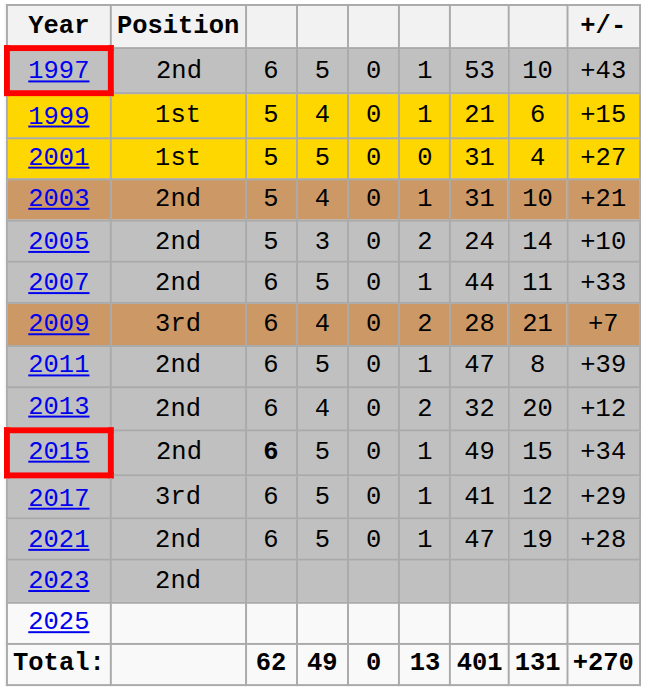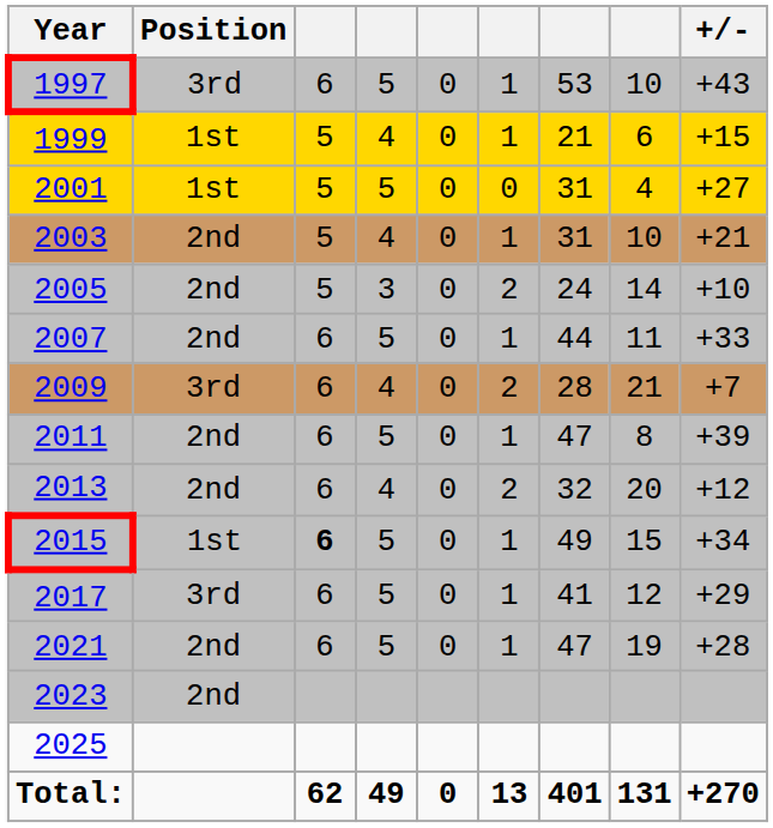 <table class="wikitable" style="text-align: center">
 <tr>
 <th>Year</th>
 <th>Position</th>
 <th width=20></th>
 <th width=20></th>
 <th width=20></th>
 <th width=20></th>
 <th width=20></th>
 <th width=20></th>
 <th width=20>+/-</th>
 </tr>
 <tr bgcolor="silver">
 <td style="border: 3px solid red;"><a href='#'>1997</a> </td>
-<td>2nd</td>
+<td>3rd</td>
 <td>6</td>
 <td>5</td>
 <td>0</td>
 <td>1</td>
 <td>53</td>
 <td>10</td>
 <td>+43</td>
 </tr>
 <tr bgcolor="gold">
 <td><a href='#'>1999</a> </td>
 <td>1st</td>
 <td>5</td>
 <td>4</td>
 <td>0</td>
 <td>1</td>
 <td>21</td>
 <td>6</td>
 <td>+15</td>
 </tr>
 <tr bgcolor="gold">
 <td><a href='#'>2001</a> </td>
 <td>1st</td>
 <td>5</td>
 <td>5</td>
 <td>0</td>
 <td>0</td>
 <td>31</td>
 <td>4</td>
 <td>+27</td>
 </tr>
 <tr bgcolor="#cc9966">
 <td><a href='#'>2003</a> </td>
 <td>2nd</td>
 <td>5</td>
 <td>4</td>
 <td>0</td>
 <td>1</td>
 <td>31</td>
 <td>10</td>
 <td>+21</td>
 </tr>
 <tr bgcolor="silver">
 <td><a href='#'>2005</a> </td>
 <td>2nd</td>
 <td>5</td>
 <td>3</td>
 <td>0</td>
 <td>2</td>
 <td>24</td>
 <td>14</td>
 <td>+10</td>
 </tr>
 <tr bgcolor="silver">
 <td><a href='#'>2007</a> </td>
 <td>2nd</td>
 <td>6</td>
 <td>5</td>
 <td>0</td>
 <td>1</td>
 <td>44</td>
 <td>11</td>
 <td>+33</td>
 </tr>
 <tr bgcolor="#cc9966">
 <td><a href='#'>2009</a> </td>
 <td>3rd</td>
 <td>6</td>
 <td>4</td>
 <td>0</td>
 <td>2</td>
 <td>28</td>
 <td>21</td>
 <td>+7</td>
 </tr>
 <tr bgcolor="silver">
 <td><a href='#'>2011</a> </td>
 <td>2nd</td>
 <td>6</td>
 <td>5</td>
 <td>0</td>
 <td>1</td>
 <td>47</td>
 <td>8</td>
 <td>+39</td>
 </tr>
 <tr bgcolor="silver">
 <td><a href='#'>2013</a> </td>
 <td>2nd</td>
 <td>6</td>
 <td>4</td>
 <td>0</td>
 <td>2</td>
 <td>32</td>
 <td>20</td>
 <td>+12</td>
 </tr>
 <tr bgcolor="silver">
 <td style="border: 3px solid red;"><a href='#'>2015</a> </td>
-<td>2nd</td>
+<td>1st</td>
 <td><strong>6</strong></td>
 <td>5</td>
 <td>0</td>
 <td>1</td>
 <td>49</td>
 <td>15</td>
 <td>+34</td>
 </tr>
 <tr bgcolor="silver">
 <td><a href='#'>2017</a> </td>
 <td>3rd</td>
 <td>6</td>
 <td>5</td>
 <td>0</td>
 <td>1</td>
 <td>41</td>
 <td>12</td>
 <td>+29</td>
 </tr>
 <tr bgcolor="silver">
 <td><a href='#'>2021</a> </td>
 <td>2nd</td>
 <td>6</td>
 <td>5</td>
 <td>0</td>
 <td>1</td>
 <td>47</td>
 <td>19</td>
 <td>+28</td>
 </tr>
 <tr bgcolor="silver">
 <td><a href='#'>2023</a> </td>
 <td>2nd</td>
 <td></td>
 <td></td>
 <td></td>
 <td></td>
 <td></td>
 <td></td>
 <td></td>
 </tr>
 <tr>
 <td><a href='#'>2025</a> </td>
 <td></td>
 <td></td>
 <td></td>
 <td></td>
 <td></td>
 <td></td>
 <td></td>
 <td></td>
 </tr>
 <tr style="font-weight: bold;">
 <td>Total:</td>
 <td></td>
 <td>62</td>
 <td>49</td>
 <td>0</td>
 <td>13</td>
 <td>401</td>
 <td>131</td>
 <td>+270</td>
 </tr>
 </table>
